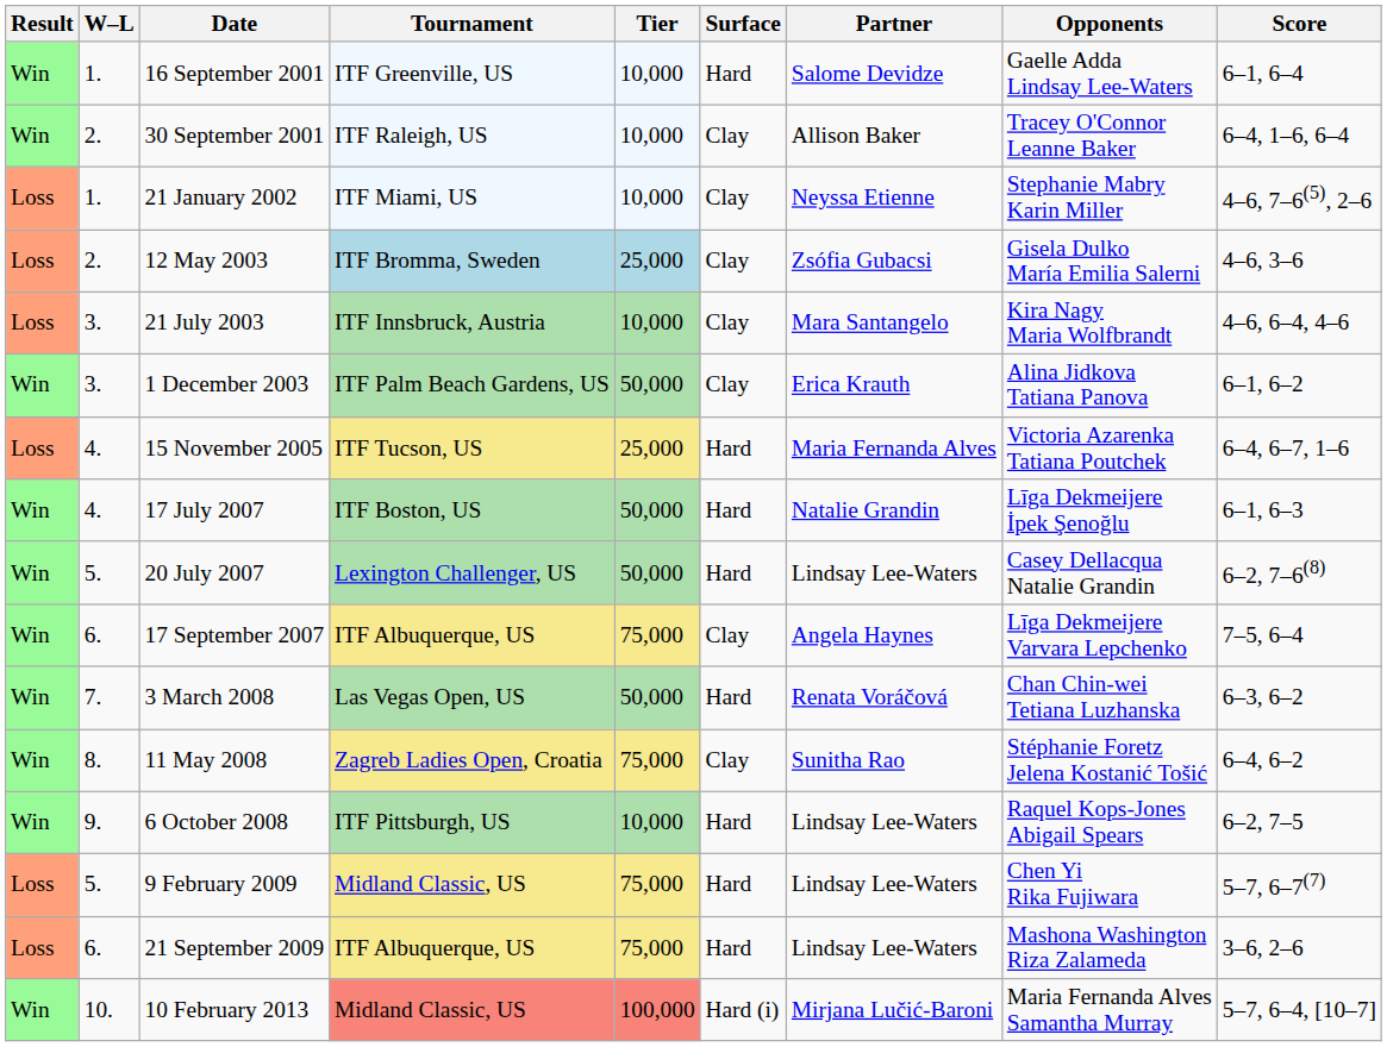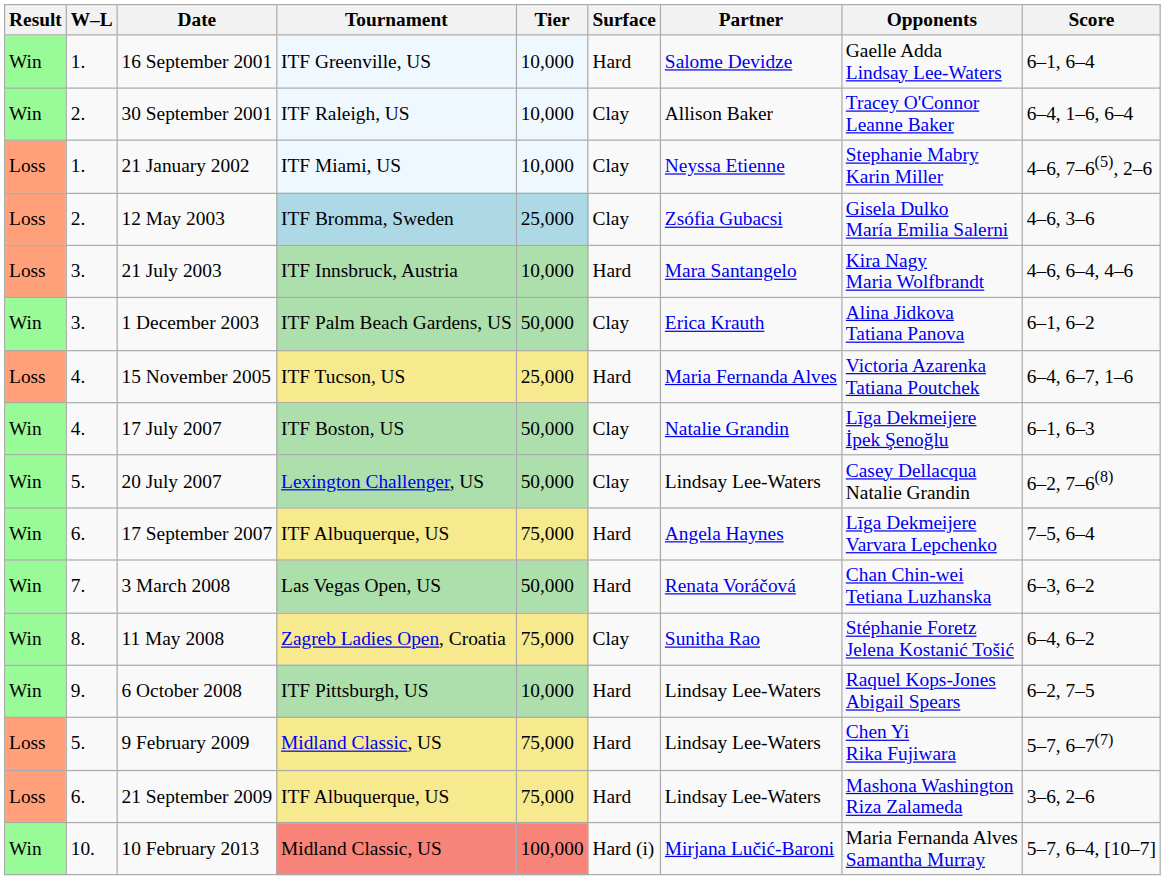 <table class="sortable wikitable">
 <tr>
 <th>Result</th>
 <th class="unsortable">W–L</th>
 <th>Date</th>
 <th>Tournament</th>
 <th>Tier</th>
 <th>Surface</th>
 <th>Partner</th>
 <th>Opponents</th>
 <th class="unsortable">Score</th>
 </tr>
 <tr style="background:;">
 <td style="background:#98FB98;">Win</td>
 <td>1.</td>
 <td>16 September 2001</td>
 <td bgcolor=f0f8ff>ITF Greenville, US</td>
 <td bgcolor=f0f8ff>10,000</td>
 <td>Hard</td>
 <td> <a href='#'>Salome Devidze</a></td>
 <td> Gaelle Adda <br>  <a href='#'>Lindsay Lee-Waters</a></td>
 <td>6–1, 6–4</td>
 </tr>
 <tr bgcolor="">
 <td style="background:#98FB98;">Win</td>
 <td>2.</td>
 <td>30 September 2001</td>
 <td bgcolor=f0f8ff>ITF Raleigh, US</td>
 <td bgcolor=f0f8ff>10,000</td>
 <td>Clay</td>
 <td> Allison Baker</td>
 <td> <a href='#'>Tracey O'Connor</a> <br>  <a href='#'>Leanne Baker</a></td>
 <td>6–4, 1–6, 6–4</td>
 </tr>
 <tr bgcolor="">
 <td bgcolor="#ffa07a">Loss</td>
 <td>1.</td>
 <td>21 January 2002</td>
 <td bgcolor=f0f8ff>ITF Miami, US</td>
 <td bgcolor=f0f8ff>10,000</td>
 <td>Clay</td>
 <td> <a href='#'>Neyssa Etienne</a></td>
 <td> <a href='#'>Stephanie Mabry</a> <br>  <a href='#'>Karin Miller</a></td>
 <td>4–6, 7–6<sup>(5)</sup>, 2–6</td>
 </tr>
 <tr style="background:;">
 <td bgcolor="#ffa07a">Loss</td>
 <td>2.</td>
 <td>12 May 2003</td>
 <td bgcolor=lightblue>ITF Bromma, Sweden</td>
 <td bgcolor=lightblue>25,000</td>
 <td>Clay</td>
 <td> <a href='#'>Zsófia Gubacsi</a></td>
 <td> <a href='#'>Gisela Dulko</a> <br>  <a href='#'>María Emilia Salerni</a></td>
 <td>4–6, 3–6</td>
 </tr>
 <tr style="background:;">
 <td bgcolor="#ffa07a">Loss</td>
 <td>3.</td>
 <td>21 July 2003</td>
 <td bgcolor=addfad>ITF Innsbruck, Austria</td>
 <td bgcolor=addfad>10,000</td>
-<td>Clay</td>
+<td>Hard</td>
 <td> <a href='#'>Mara Santangelo</a></td>
 <td> <a href='#'>Kira Nagy</a> <br>  <a href='#'>Maria Wolfbrandt</a></td>
 <td>4–6, 6–4, 4–6</td>
 </tr>
 <tr bgcolor=>
 <td style="background:#98FB98;">Win</td>
 <td>3.</td>
 <td>1 December 2003</td>
 <td bgcolor=addfad>ITF Palm Beach Gardens, US</td>
 <td bgcolor=addfad>50,000</td>
 <td>Clay</td>
 <td> <a href='#'>Erica Krauth</a></td>
 <td> <a href='#'>Alina Jidkova</a> <br>  <a href='#'>Tatiana Panova</a></td>
 <td>6–1, 6–2</td>
 </tr>
 <tr style="background:;">
 <td bgcolor="#ffa07a">Loss</td>
 <td>4.</td>
 <td>15 November 2005</td>
 <td bgcolor=f7e98e>ITF Tucson, US</td>
 <td bgcolor=f7e98e>25,000</td>
 <td>Hard</td>
 <td> <a href='#'>Maria Fernanda Alves</a></td>
 <td> <a href='#'>Victoria Azarenka</a> <br>  <a href='#'>Tatiana Poutchek</a></td>
 <td>6–4, 6–7, 1–6</td>
 </tr>
 <tr style="background:;">
 <td style="background:#98FB98;">Win</td>
 <td>4.</td>
 <td>17 July 2007</td>
 <td bgcolor=addfad>ITF Boston, US</td>
 <td bgcolor=addfad>50,000</td>
-<td>Hard</td>
+<td>Clay</td>
 <td> <a href='#'>Natalie Grandin</a></td>
 <td> <a href='#'>Līga Dekmeijere</a> <br>  <a href='#'>İpek Şenoğlu</a></td>
 <td>6–1, 6–3</td>
 </tr>
 <tr style="background:;">
 <td style="background:#98FB98;">Win</td>
 <td>5.</td>
 <td>20 July 2007</td>
 <td bgcolor=addfad><a href='#'>Lexington Challenger</a>, US</td>
 <td bgcolor=addfad>50,000</td>
-<td>Hard</td>
+<td>Clay</td>
 <td> Lindsay Lee-Waters</td>
 <td> <a href='#'>Casey Dellacqua</a> <br>  Natalie Grandin</td>
 <td>6–2, 7–6<sup>(8)</sup></td>
 </tr>
 <tr style="background:;">
 <td bgcolor="#98FB98">Win</td>
 <td>6.</td>
 <td>17 September 2007</td>
 <td bgcolor=f7e98e>ITF Albuquerque, US</td>
 <td bgcolor=f7e98e>75,000</td>
-<td>Clay</td>
+<td>Hard</td>
 <td> <a href='#'>Angela Haynes</a></td>
 <td> <a href='#'>Līga Dekmeijere</a> <br>  <a href='#'>Varvara Lepchenko</a></td>
 <td>7–5, 6–4</td>
 </tr>
 <tr style="background:;">
 <td bgcolor="#98FB98">Win</td>
 <td>7.</td>
 <td>3 March 2008</td>
 <td bgcolor=addfad>Las Vegas Open, US</td>
 <td bgcolor=addfad>50,000</td>
 <td>Hard</td>
 <td> <a href='#'>Renata Voráčová</a></td>
 <td> <a href='#'>Chan Chin-wei</a> <br>  <a href='#'>Tetiana Luzhanska</a></td>
 <td>6–3, 6–2</td>
 </tr>
 <tr style="background:;">
 <td bgcolor="#98FB98">Win</td>
 <td>8.</td>
 <td>11 May 2008</td>
 <td bgcolor=f7e98e><a href='#'>Zagreb Ladies Open</a>, Croatia</td>
 <td bgcolor=f7e98e>75,000</td>
 <td>Clay</td>
 <td> <a href='#'>Sunitha Rao</a></td>
 <td> <a href='#'>Stéphanie Foretz</a> <br>  <a href='#'>Jelena Kostanić Tošić</a></td>
 <td>6–4, 6–2</td>
 </tr>
 <tr style="background:;">
 <td style="background:#98FB98;">Win</td>
 <td>9.</td>
 <td>6 October 2008</td>
 <td bgcolor=addfad>ITF Pittsburgh, US</td>
 <td bgcolor=addfad>10,000</td>
 <td>Hard</td>
 <td> Lindsay Lee-Waters</td>
 <td> <a href='#'>Raquel Kops-Jones</a> <br>  <a href='#'>Abigail Spears</a></td>
 <td>6–2, 7–5</td>
 </tr>
 <tr style="background:;">
 <td style="background:#ffa07a;">Loss</td>
 <td>5.</td>
 <td>9 February 2009</td>
 <td bgcolor=f7e98e><a href='#'>Midland Classic</a>, US</td>
 <td bgcolor=f7e98e>75,000</td>
 <td>Hard</td>
 <td> Lindsay Lee-Waters</td>
 <td> <a href='#'>Chen Yi</a> <br>  <a href='#'>Rika Fujiwara</a></td>
 <td>5–7, 6–7<sup>(7)</sup></td>
 </tr>
 <tr style="background:;">
 <td style="background:#ffa07a;">Loss</td>
 <td>6.</td>
 <td>21 September 2009</td>
 <td bgcolor=f7e98e>ITF Albuquerque, US</td>
 <td bgcolor=f7e98e>75,000</td>
 <td>Hard</td>
 <td> Lindsay Lee-Waters</td>
 <td> <a href='#'>Mashona Washington</a> <br>  <a href='#'>Riza Zalameda</a></td>
 <td>3–6, 2–6</td>
 </tr>
 <tr style="background:;">
 <td style="background:#98FB98;">Win</td>
 <td>10.</td>
 <td>10 February 2013</td>
 <td bgcolor=f88379>Midland Classic, US</td>
 <td bgcolor=f88379>100,000</td>
 <td>Hard (i)</td>
 <td> <a href='#'>Mirjana Lučić-Baroni</a></td>
 <td> Maria Fernanda Alves <br>  <a href='#'>Samantha Murray</a></td>
 <td>5–7, 6–4, [10–7]</td>
 </tr>
 </table>
